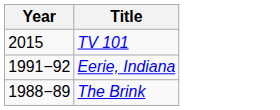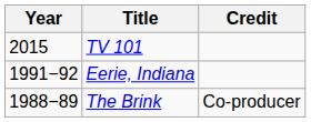 <table class="wikitable">
 <tr>
 <th>Year</th>
 <th>Title</th>
+<th>Credit</th>
 </tr>
 <tr>
 <td>2015</td>
 <td><em><a href='#'>TV 101</a></em></td>
+<td></td>
 </tr>
 <tr>
 <td>1991−92</td>
 <td><em><a href='#'>Eerie, Indiana</a></em></td>
+<td></td>
 </tr>
 <tr>
 <td>1988−89</td>
 <td><em><a href='#'>The Brink</a></em></td>
+<td>Co-producer</td>
 </tr>
 </table>
